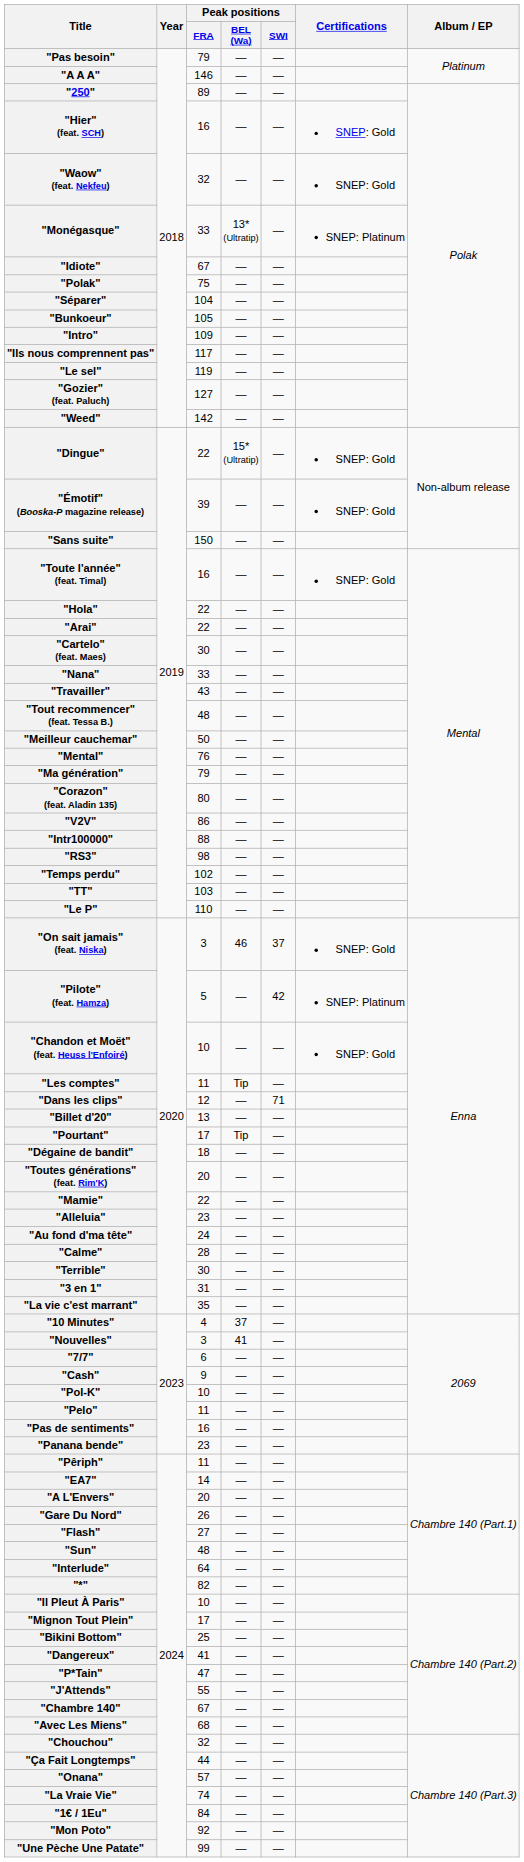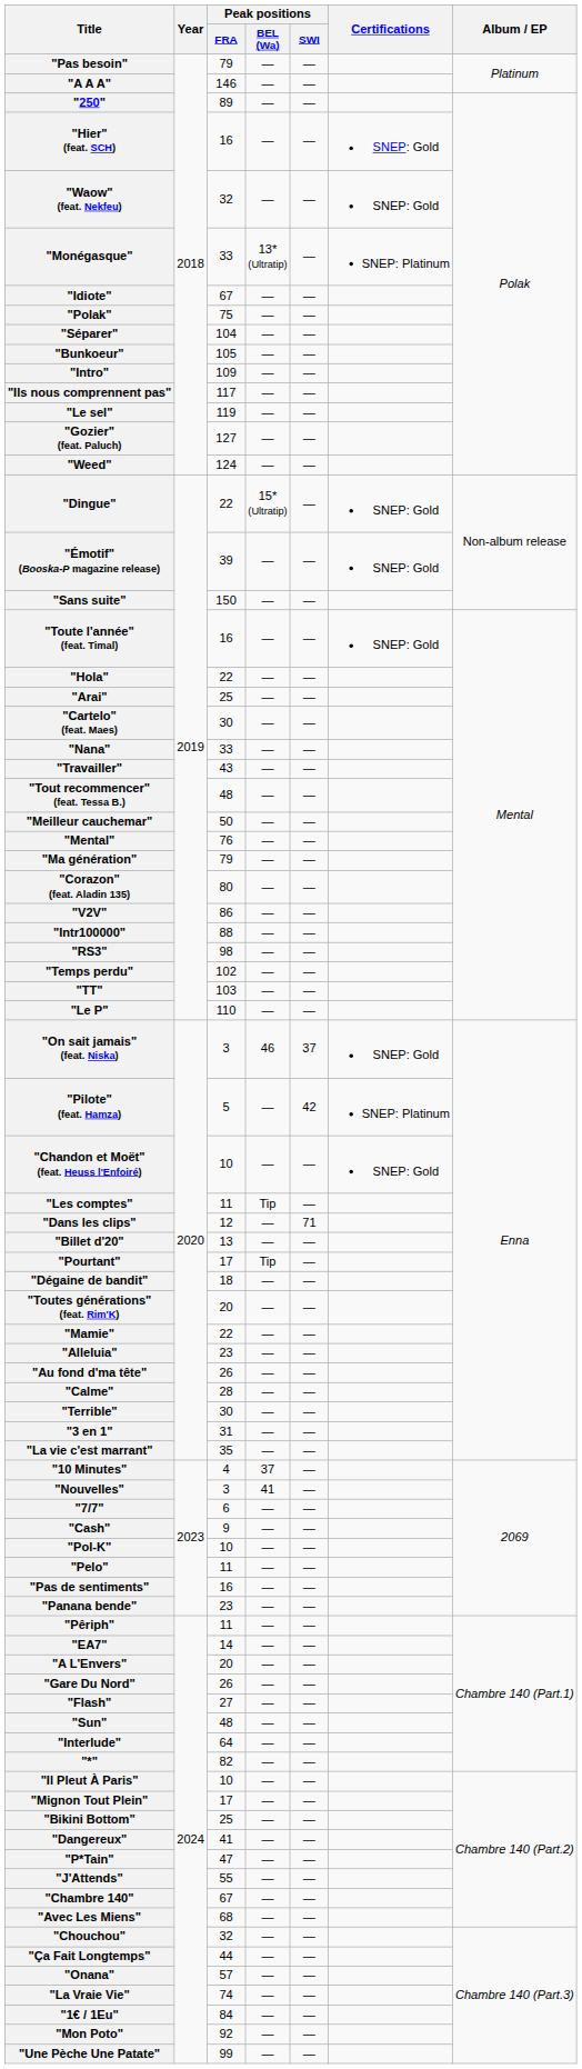 <table class="wikitable plainrowheaders" style="text-align:center">
 <tr>
 <th scope="col" rowspan="2">Title</th>
 <th scope="col" rowspan="2">Year</th>
 <th scope="col" colspan="3">Peak positions</th>
 <th align="center" rowspan="2"><a href='#'>Certifications</a></th>
 <th scope="col" rowspan="2">Album / EP</th>
 </tr>
 <tr>
 <th scope="col" style="width:3em;font-size:90%;"><a href='#'>FRA</a><br></th>
 <th scope="col" style="width:3em;font-size:90%;"><a href='#'>BEL <br>(Wa)</a><br></th>
 <th scope="col" style="width:3em;font-size:90%;"><a href='#'>SWI</a><br></th>
 </tr>
 <tr>
 <th scope="row">"Pas besoin"</th>
 <td rowspan=15>2018</td>
 <td>79</td>
 <td>—</td>
 <td>—</td>
 <td></td>
 <td style="text-align:center;" rowspan=2><em>Platinum</em></td>
 </tr>
 <tr>
 <th scope="row">"A A A"</th>
 <td>146</td>
 <td>—</td>
 <td>—</td>
 <td></td>
 </tr>
 <tr>
 <th scope="row">"<a href='#'>250</a>"</th>
 <td>89</td>
 <td>—</td>
 <td>—</td>
 <td></td>
 <td style="text-align:center;" rowspan=13><em>Polak</em></td>
 </tr>
 <tr>
 <th scope="row">"Hier"<br><small>(feat. <a href='#'>SCH</a>)</small></th>
 <td>16</td>
 <td>—</td>
 <td>—</td>
 <td><br><ul><li><a href='#'>SNEP</a>: Gold</li></ul></td>
 </tr>
 <tr>
 <th scope="row">"Waow"<br><small>(feat. <a href='#'>Nekfeu</a>)</small></th>
 <td>32</td>
 <td>—</td>
 <td>—</td>
 <td><br><ul><li>SNEP: Gold</li></ul></td>
 </tr>
 <tr>
 <th scope="row">"Monégasque"</th>
 <td>33</td>
 <td>13*<br><small>(Ultratip)</small></td>
 <td>—</td>
 <td><br><ul><li>SNEP: Platinum</li></ul></td>
 </tr>
 <tr>
 <th scope="row">"Idiote"</th>
 <td>67</td>
 <td>—</td>
 <td>—</td>
 <td></td>
 </tr>
 <tr>
 <th scope="row">"Polak"</th>
 <td>75</td>
 <td>—</td>
 <td>—</td>
 <td></td>
 </tr>
 <tr>
 <th scope="row">"Séparer"</th>
 <td>104</td>
 <td>—</td>
 <td>—</td>
 <td></td>
 </tr>
 <tr>
 <th scope="row">"Bunkoeur"</th>
 <td>105</td>
 <td>—</td>
 <td>—</td>
 <td></td>
 </tr>
 <tr>
 <th scope="row">"Intro"</th>
 <td>109</td>
 <td>—</td>
 <td>—</td>
 <td></td>
 </tr>
 <tr>
 <th scope="row">"Ils nous comprennent pas"</th>
 <td>117</td>
 <td>—</td>
 <td>—</td>
 <td></td>
 </tr>
 <tr>
 <th scope="row">"Le sel"</th>
 <td>119</td>
 <td>—</td>
 <td>—</td>
 <td></td>
 </tr>
 <tr>
 <th scope="row">"Gozier"<br><small>(feat. Paluch)</small></th>
 <td>127</td>
 <td>—</td>
 <td>—</td>
 <td></td>
 </tr>
 <tr>
 <th scope="row">"Weed"</th>
-<td>142</td>
+<td>124</td>
 <td>—</td>
 <td>—</td>
 <td></td>
 </tr>
 <tr>
 <th scope="row">"Dingue"</th>
 <td rowspan=20>2019</td>
 <td>22</td>
 <td>15*<br><small>(Ultratip)</small></td>
 <td>—</td>
 <td><br><ul><li>SNEP: Gold</li></ul></td>
 <td style="text-align:center;" rowspan=3>Non-album release</td>
 </tr>
 <tr>
 <th scope="row">"Émotif" <br><small>(<em>Booska-P</em> magazine release)</small></th>
 <td>39</td>
 <td>—</td>
 <td>—</td>
 <td><br><ul><li>SNEP: Gold</li></ul></td>
 </tr>
 <tr>
 <th scope="row">"Sans suite"</th>
 <td>150</td>
 <td>—</td>
 <td>—</td>
 <td></td>
 </tr>
 <tr>
 <th scope="row">"Toute l'année"<br><small>(feat. Timal)</small></th>
 <td>16</td>
 <td>—</td>
 <td>—</td>
 <td><br><ul><li>SNEP: Gold</li></ul></td>
 <td style="text-align:center;" rowspan=17><em>Mental</em></td>
 </tr>
 <tr>
 <th scope="row">"Hola"</th>
 <td>22</td>
 <td>—</td>
 <td>—</td>
 <td></td>
 </tr>
 <tr>
 <th scope="row">"Arai"</th>
-<td>22</td>
+<td>25</td>
 <td>—</td>
 <td>—</td>
 <td></td>
 </tr>
 <tr>
 <th scope="row">"Cartelo"<br><small>(feat. Maes)</small></th>
 <td>30</td>
 <td>—</td>
 <td>—</td>
 <td></td>
 </tr>
 <tr>
 <th scope="row">"Nana"</th>
 <td>33</td>
 <td>—</td>
 <td>—</td>
 <td></td>
 </tr>
 <tr>
 <th scope="row">"Travailler"</th>
 <td>43</td>
 <td>—</td>
 <td>—</td>
 <td></td>
 </tr>
 <tr>
 <th scope="row">"Tout recommencer"<br><small>(feat. Tessa B.)</small></th>
 <td>48</td>
 <td>—</td>
 <td>—</td>
 <td></td>
 </tr>
 <tr>
 <th scope="row">"Meilleur cauchemar"</th>
 <td>50</td>
 <td>—</td>
 <td>—</td>
 <td></td>
 </tr>
 <tr>
 <th scope="row">"Mental"</th>
 <td>76</td>
 <td>—</td>
 <td>—</td>
 <td></td>
 </tr>
 <tr>
 <th scope="row">"Ma génération"</th>
 <td>79</td>
 <td>—</td>
 <td>—</td>
 <td></td>
 </tr>
 <tr>
 <th scope="row">"Corazon"<br><small>(feat. Aladin 135)</small></th>
 <td>80</td>
 <td>—</td>
 <td>—</td>
 <td></td>
 </tr>
 <tr>
 <th scope="row">"V2V"</th>
 <td>86</td>
 <td>—</td>
 <td>—</td>
 <td></td>
 </tr>
 <tr>
 <th scope="row">"Intr100000"</th>
 <td>88</td>
 <td>—</td>
 <td>—</td>
 <td></td>
 </tr>
 <tr>
 <th scope="row">"RS3"</th>
 <td>98</td>
 <td>—</td>
 <td>—</td>
 <td></td>
 </tr>
 <tr>
 <th scope="row">"Temps perdu"</th>
 <td>102</td>
 <td>—</td>
 <td>—</td>
 <td></td>
 </tr>
 <tr>
 <th scope="row">"TT"</th>
 <td>103</td>
 <td>—</td>
 <td>—</td>
 <td></td>
 </tr>
 <tr>
 <th scope="row">"Le P"</th>
 <td>110</td>
 <td>—</td>
 <td>—</td>
 <td></td>
 </tr>
 <tr>
 <th scope="row">"On sait jamais"<br><small>(feat. <a href='#'>Niska</a>)</small></th>
 <td rowspan=16>2020</td>
 <td>3</td>
 <td>46</td>
 <td>37</td>
 <td><br><ul><li>SNEP: Gold</li></ul></td>
 <td style="text-align:center;" rowspan=16><em>Enna</em></td>
 </tr>
 <tr>
 <th scope="row">"Pilote"<br><small>(feat. <a href='#'>Hamza</a>)</small></th>
 <td>5</td>
 <td>—</td>
 <td>42</td>
 <td><br><ul><li>SNEP: Platinum</li></ul></td>
 </tr>
 <tr>
 <th scope="row">"Chandon et Moët"<small><br>(feat. <a href='#'>Heuss l'Enfoiré</a>)</small></th>
 <td>10</td>
 <td>—</td>
 <td>—</td>
 <td><br><ul><li>SNEP: Gold</li></ul></td>
 </tr>
 <tr>
 <th scope="row">"Les comptes"</th>
 <td>11</td>
 <td>Tip</td>
 <td>—</td>
 <td></td>
 </tr>
 <tr>
 <th scope="row">"Dans les clips"</th>
 <td>12</td>
 <td>—</td>
 <td>71</td>
 <td></td>
 </tr>
 <tr>
 <th scope="row">"Billet d'20"</th>
 <td>13</td>
 <td>—</td>
 <td>—</td>
 <td></td>
 </tr>
 <tr>
 <th scope="row">"Pourtant"</th>
 <td>17</td>
 <td>Tip</td>
 <td>—</td>
 <td></td>
 </tr>
 <tr>
 <th scope="row">"Dégaine de bandit"</th>
 <td>18</td>
 <td>—</td>
 <td>—</td>
 <td></td>
 </tr>
 <tr>
 <th scope="row">"Toutes générations" <br><small>(feat. <a href='#'>Rim'K</a>)</small></th>
 <td>20</td>
 <td>—</td>
 <td>—</td>
 <td></td>
 </tr>
 <tr>
 <th scope="row">"Mamie"</th>
 <td>22</td>
 <td>—</td>
 <td>—</td>
 <td></td>
 </tr>
 <tr>
 <th scope="row">"Alleluia"</th>
 <td>23</td>
 <td>—</td>
 <td>—</td>
 <td></td>
 </tr>
 <tr>
 <th scope="row">"Au fond d'ma tête"</th>
-<td>24</td>
+<td>26</td>
 <td>—</td>
 <td>—</td>
 <td></td>
 </tr>
 <tr>
 <th scope="row">"Calme"</th>
 <td>28</td>
 <td>—</td>
 <td>—</td>
 <td></td>
 </tr>
 <tr>
 <th scope="row">"Terrible"</th>
 <td>30</td>
 <td>—</td>
 <td>—</td>
 <td></td>
 </tr>
 <tr>
 <th scope="row">"3 en 1"</th>
 <td>31</td>
 <td>—</td>
 <td>—</td>
 <td></td>
 </tr>
 <tr>
 <th scope="row">"La vie c'est marrant"</th>
 <td>35</td>
 <td>—</td>
 <td>—</td>
 <td></td>
 </tr>
 <tr>
 <th scope="row">"10 Minutes"<br></th>
 <td rowspan="8">2023</td>
 <td>4</td>
 <td>37</td>
 <td>—</td>
 <td></td>
 <td rowspan="8"><em>2069</em></td>
 </tr>
 <tr>
 <th scope="row">"Nouvelles"</th>
 <td>3</td>
 <td>41</td>
 <td>—</td>
 <td></td>
 </tr>
 <tr>
 <th scope="row">"7/7"</th>
 <td>6</td>
 <td>—</td>
 <td>—</td>
 <td></td>
 </tr>
 <tr>
 <th scope="row">"Cash"</th>
 <td>9</td>
 <td>—</td>
 <td>—</td>
 <td></td>
 </tr>
 <tr>
 <th scope="row">"Pol-K"</th>
 <td>10</td>
 <td>—</td>
 <td>—</td>
 <td></td>
 </tr>
 <tr>
 <th scope="row">"Pelo"</th>
 <td>11</td>
 <td>—</td>
 <td>—</td>
 <td></td>
 </tr>
 <tr>
 <th scope="row">"Pas de sentiments"</th>
 <td>16</td>
 <td>—</td>
 <td>—</td>
 <td></td>
 </tr>
 <tr>
 <th scope="row">"Panana bende"</th>
 <td>23</td>
 <td>—</td>
 <td>—</td>
 <td></td>
 </tr>
 <tr>
 <th scope="row">"Pêriph"</th>
 <td rowspan="23">2024</td>
 <td>11</td>
 <td>—</td>
 <td>—</td>
 <td></td>
 <td rowspan=8><em>Chambre 140 (Part.1)</em></td>
 </tr>
 <tr>
 <th scope="row">"EA7"</th>
 <td>14</td>
 <td>—</td>
 <td>—</td>
 <td></td>
 </tr>
 <tr>
 <th scope="row">"A L'Envers"</th>
 <td>20</td>
 <td>—</td>
 <td>—</td>
 <td></td>
 </tr>
 <tr>
 <th scope="row">"Gare Du Nord"</th>
 <td>26</td>
 <td>—</td>
 <td>—</td>
 <td></td>
 </tr>
 <tr>
 <th scope="row">"Flash"</th>
 <td>27</td>
 <td>—</td>
 <td>—</td>
 <td></td>
 </tr>
 <tr>
 <th scope="row">"Sun"</th>
 <td>48</td>
 <td>—</td>
 <td>—</td>
 <td></td>
 </tr>
 <tr>
 <th scope="row">"Interlude"</th>
 <td>64</td>
 <td>—</td>
 <td>—</td>
 <td></td>
 </tr>
 <tr>
 <th scope="row">"*"</th>
 <td>82</td>
 <td>—</td>
 <td>—</td>
 <td></td>
 </tr>
 <tr>
 <th scope="row">"Il Pleut À Paris"</th>
 <td>10</td>
 <td>—</td>
 <td>—</td>
 <td></td>
 <td rowspan=8><em>Chambre 140 (Part.2)</em></td>
 </tr>
 <tr>
 <th scope="row">"Mignon Tout Plein"</th>
 <td>17</td>
 <td>—</td>
 <td>—</td>
 <td></td>
 </tr>
 <tr>
 <th scope="row">"Bikini Bottom"</th>
 <td>25</td>
 <td>—</td>
 <td>—</td>
 <td></td>
 </tr>
 <tr>
 <th scope="row">"Dangereux"</th>
 <td>41</td>
 <td>—</td>
 <td>—</td>
 <td></td>
 </tr>
 <tr>
 <th scope="row">"P*Tain"</th>
 <td>47</td>
 <td>—</td>
 <td>—</td>
 <td></td>
 </tr>
 <tr>
 <th scope="row">"J'Attends"</th>
 <td>55</td>
 <td>—</td>
 <td>—</td>
 <td></td>
 </tr>
 <tr>
 <th scope="row">"Chambre 140"</th>
 <td>67</td>
 <td>—</td>
 <td>—</td>
 <td></td>
 </tr>
 <tr>
 <th scope="row">"Avec Les Miens"</th>
 <td>68</td>
 <td>—</td>
 <td>—</td>
 <td></td>
 </tr>
 <tr>
 <th scope="row">"Chouchou"</th>
 <td>32</td>
 <td>—</td>
 <td>—</td>
 <td></td>
 <td rowspan=7><em>Chambre 140 (Part.3)</em></td>
 </tr>
 <tr>
 <th scope="row">"Ça Fait Longtemps"</th>
 <td>44</td>
 <td>—</td>
 <td>—</td>
 <td></td>
 </tr>
 <tr>
 <th scope="row">"Onana"</th>
 <td>57</td>
 <td>—</td>
 <td>—</td>
 <td></td>
 </tr>
 <tr>
 <th scope="row">"La Vraie Vie"</th>
 <td>74</td>
 <td>—</td>
 <td>—</td>
 <td></td>
 </tr>
 <tr>
 <th scope="row">"1€ / 1Eu"</th>
 <td>84</td>
 <td>—</td>
 <td>—</td>
 <td></td>
 </tr>
 <tr>
 <th scope="row">"Mon Poto"</th>
 <td>92</td>
 <td>—</td>
 <td>—</td>
 <td></td>
 </tr>
 <tr>
 <th scope="row">"Une Pèche Une Patate"</th>
 <td>99</td>
 <td>—</td>
 <td>—</td>
 <td></td>
 </tr>
 </table>
